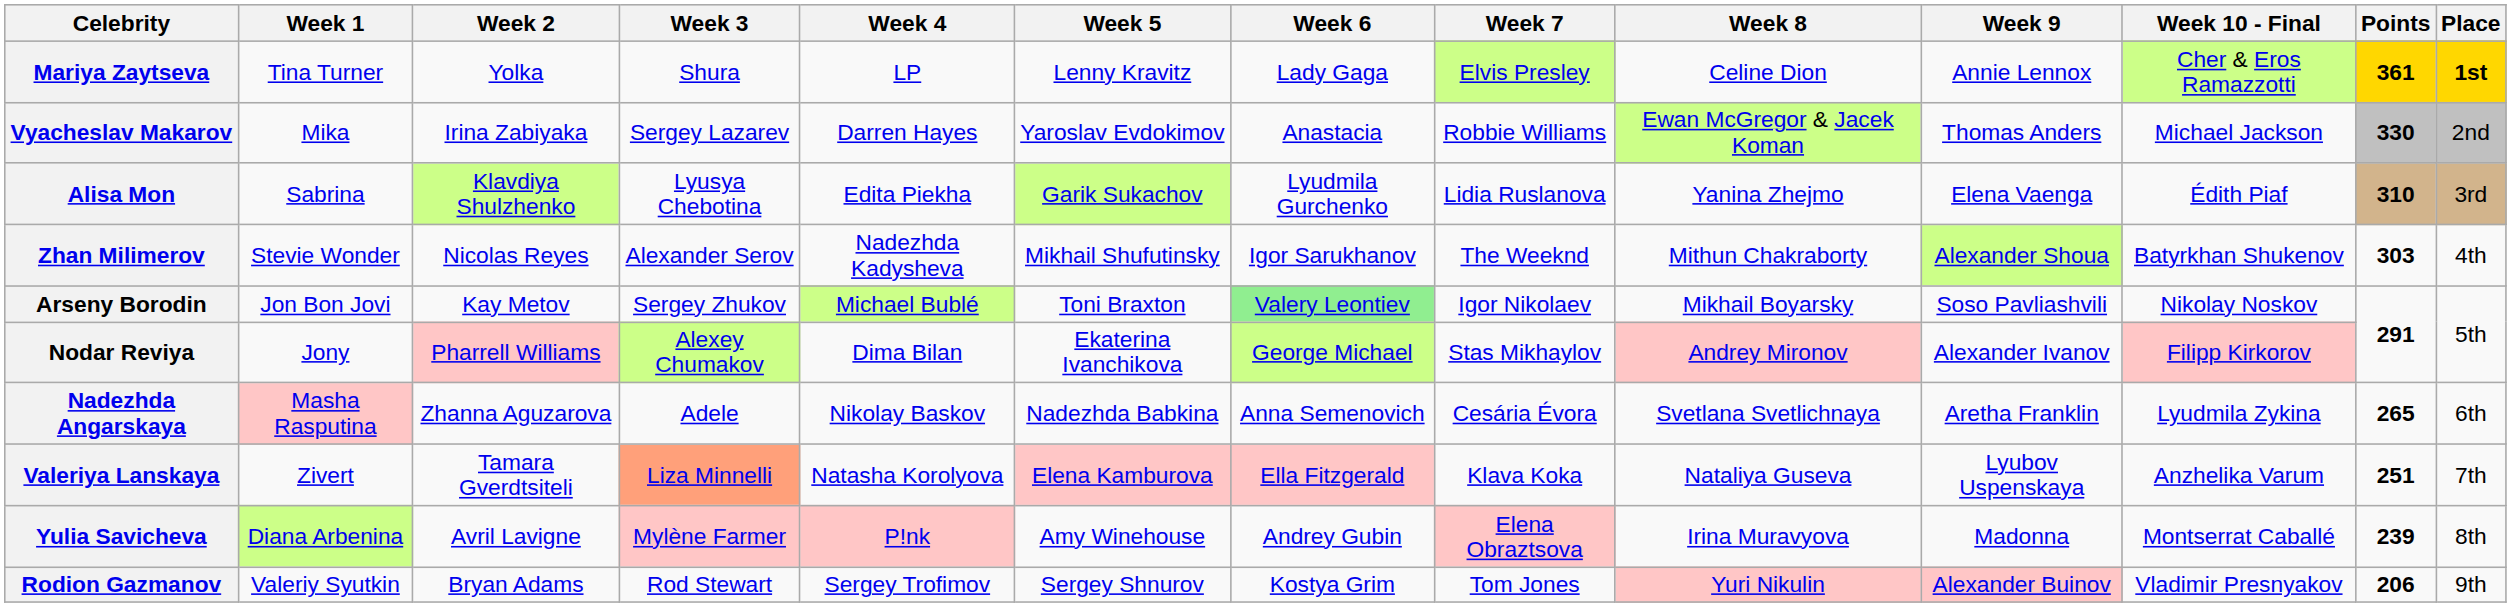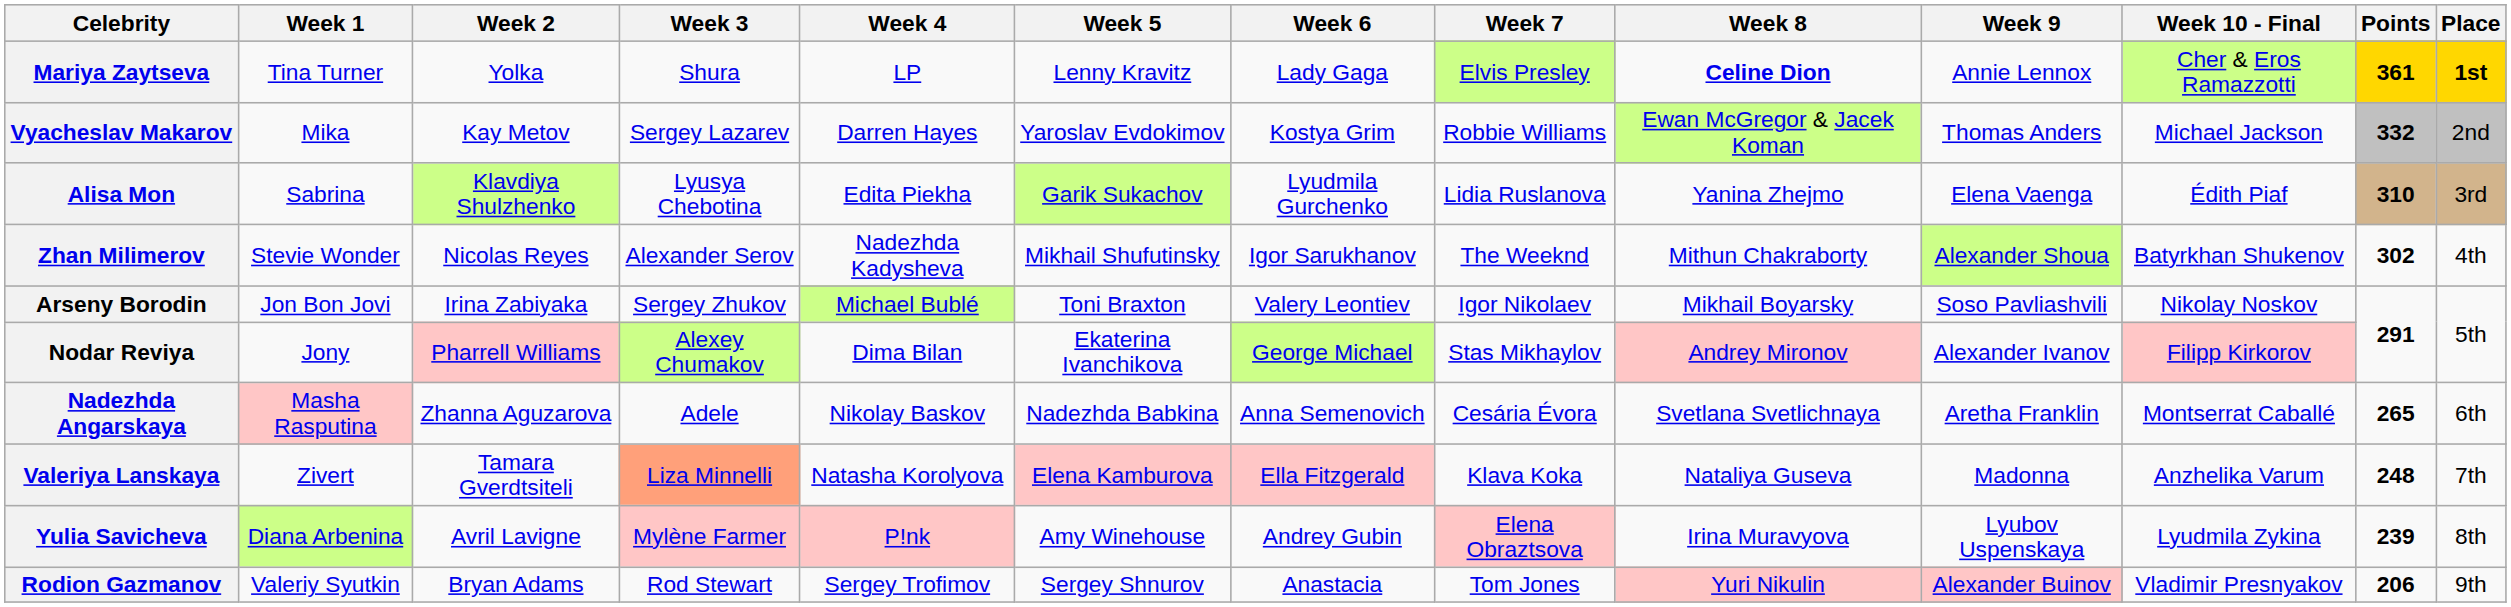 <table class="wikitable" style="text-align:center; font-size:90%; line-height:16px;" width="100%">
 <tr>
 <th>Celebrity</th>
 <th>Week 1</th>
 <th>Week 2</th>
 <th>Week 3</th>
 <th>Week 4</th>
 <th>Week 5</th>
 <th>Week 6</th>
 <th>Week 7</th>
 <th>Week 8</th>
 <th>Week 9</th>
 <th>Week 10 - Final</th>
 <th>Points</th>
 <th>Place</th>
 </tr>
 <tr>
 <th><a href='#'>Mariya Zaytseva</a></th>
 <td><a href='#'>Tina Turner</a></td>
 <td><a href='#'>Yolka</a></td>
 <td><a href='#'>Shura</a></td>
 <td><a href='#'>LP</a></td>
 <td><a href='#'>Lenny Kravitz</a></td>
 <td><a href='#'>Lady Gaga</a></td>
 <td style="background:#ccff88;"><a href='#'>Elvis Presley</a></td>
-<td><a href='#'>Celine Dion</a></td>
+<td><strong><a href='#'>Celine Dion</a></strong></td>
 <td><a href='#'>Annie Lennox</a></td>
 <td style="background:#ccff88;"><a href='#'>Cher</a> & <a href='#'>Eros Ramazzotti</a></td>
 <td style="background:gold;"><strong>361</strong></td>
 <td style="background:gold;"><strong>1st</strong></td>
 </tr>
 <tr>
 <th><a href='#'>Vyacheslav Makarov</a></th>
 <td><a href='#'>Mika</a></td>
-<td><a href='#'>Irina Zabiyaka</a></td>
+<td><a href='#'>Kay Metov</a></td>
 <td><a href='#'>Sergey Lazarev</a></td>
 <td><a href='#'>Darren Hayes</a></td>
 <td><a href='#'>Yaroslav Evdokimov</a></td>
-<td><a href='#'>Anastacia</a></td>
+<td><a href='#'>Kostya Grim</a></td>
 <td><a href='#'>Robbie Williams</a></td>
 <td style="background:#ccff88;"><a href='#'>Ewan McGregor</a> & <a href='#'>Jacek Koman</a></td>
 <td><a href='#'>Thomas Anders</a></td>
 <td><a href='#'>Michael Jackson</a></td>
-<td style="background:silver;"><strong>330</strong></td>
+<td style="background:silver;"><strong>332</strong></td>
 <td style="background:silver;">2nd</td>
 </tr>
 <tr>
 <th><a href='#'>Alisa Mon</a></th>
 <td><a href='#'>Sabrina</a></td>
 <td style="background:#ccff88;"><a href='#'>Klavdiya Shulzhenko</a></td>
 <td><a href='#'>Lyusya Chebotina</a></td>
 <td><a href='#'>Edita Piekha</a></td>
 <td style="background:#ccff88;"><a href='#'>Garik Sukachov</a></td>
 <td><a href='#'>Lyudmila Gurchenko</a></td>
 <td><a href='#'>Lidia Ruslanova</a></td>
 <td><a href='#'>Yanina Zhejmo</a></td>
 <td><a href='#'>Elena Vaenga</a></td>
 <td><a href='#'>Édith Piaf</a></td>
 <td style="background:tan;"><strong>310</strong></td>
 <td style="background:tan;">3rd</td>
 </tr>
 <tr>
 <th><a href='#'>Zhan Milimerov</a></th>
 <td><a href='#'>Stevie Wonder</a></td>
 <td><a href='#'>Nicolas Reyes</a></td>
 <td><a href='#'>Alexander Serov</a></td>
 <td><a href='#'>Nadezhda Kadysheva</a></td>
 <td><a href='#'>Mikhail Shufutinsky</a></td>
 <td><a href='#'>Igor Sarukhanov</a></td>
 <td><a href='#'>The Weeknd</a></td>
 <td><a href='#'>Mithun Chakraborty</a></td>
 <td style="background:#ccff88;"><a href='#'>Alexander Shoua</a></td>
 <td><a href='#'>Batyrkhan Shukenov</a></td>
-<td><strong>303</strong></td>
+<td><strong>302</strong></td>
 <td>4th</td>
 </tr>
 <tr>
 <th>Arseny Borodin</th>
 <td><a href='#'>Jon Bon Jovi</a></td>
-<td><a href='#'>Kay Metov</a></td>
+<td><a href='#'>Irina Zabiyaka</a></td>
 <td><a href='#'>Sergey Zhukov</a></td>
 <td style="background:#ccff88;"><a href='#'>Michael Bublé</a></td>
 <td><a href='#'>Toni Braxton</a></td>
-<td style="background: lightgreen;"><a href='#'>Valery Leontiev</a></td>
+<td><a href='#'>Valery Leontiev</a></td>
 <td><a href='#'>Igor Nikolaev</a></td>
 <td><a href='#'>Mikhail Boyarsky</a></td>
 <td><a href='#'>Soso Pavliashvili</a></td>
 <td><a href='#'>Nikolay Noskov</a></td>
 <td rowspan=2><strong>291</strong></td>
 <td rowspan=2>5th</td>
 </tr>
 <tr>
 <th>Nodar Reviya</th>
 <td><a href='#'>Jony</a></td>
 <td style="background:#ffc6c6;"><a href='#'>Pharrell Williams</a></td>
 <td style="background:#ccff88;"><a href='#'>Alexey Chumakov</a></td>
 <td><a href='#'>Dima Bilan</a></td>
 <td><a href='#'>Ekaterina Ivanchikova</a></td>
 <td style="background:#ccff88;"><a href='#'>George Michael</a></td>
 <td><a href='#'>Stas Mikhaylov</a></td>
 <td style="background:#ffc6c6;"><a href='#'>Andrey Mironov</a></td>
 <td><a href='#'>Alexander Ivanov</a></td>
 <td style="background:#ffc6c6;"><a href='#'>Filipp Kirkorov</a></td>
 </tr>
 <tr>
 <th><a href='#'>Nadezhda Angarskaya</a></th>
 <td style="background:#ffc6c6;"><a href='#'>Masha Rasputina</a></td>
 <td><a href='#'>Zhanna Aguzarova</a></td>
 <td><a href='#'>Adele</a></td>
 <td><a href='#'>Nikolay Baskov</a></td>
 <td><a href='#'>Nadezhda Babkina</a></td>
 <td><a href='#'>Anna Semenovich</a></td>
 <td><a href='#'>Cesária Évora</a></td>
 <td><a href='#'>Svetlana Svetlichnaya</a></td>
 <td><a href='#'>Aretha Franklin</a></td>
-<td><a href='#'>Lyudmila Zykina</a></td>
+<td><a href='#'>Montserrat Caballé</a></td>
 <td><strong>265</strong></td>
 <td>6th</td>
 </tr>
 <tr>
 <th><a href='#'>Valeriya Lanskaya</a></th>
 <td><a href='#'>Zivert</a></td>
 <td><a href='#'>Tamara Gverdtsiteli</a></td>
 <td style="background: lightsalmon;"><a href='#'>Liza Minnelli</a></td>
 <td><a href='#'>Natasha Korolyova</a></td>
 <td style="background:#ffc6c6;"><a href='#'>Elena Kamburova</a></td>
 <td style="background:#ffc6c6;"><a href='#'>Ella Fitzgerald</a></td>
 <td><a href='#'>Klava Koka</a></td>
 <td><a href='#'>Nataliya Guseva</a></td>
-<td><a href='#'>Lyubov Uspenskaya</a></td>
+<td><a href='#'>Madonna</a></td>
 <td><a href='#'>Anzhelika Varum</a></td>
-<td><strong>251</strong></td>
+<td><strong>248</strong></td>
 <td>7th</td>
 </tr>
 <tr>
 <th><a href='#'>Yulia Savicheva</a></th>
 <td style="background:#ccff88;"><a href='#'>Diana Arbenina</a></td>
 <td><a href='#'>Avril Lavigne</a></td>
 <td style="background:#ffc6c6;"><a href='#'>Mylène Farmer</a></td>
 <td style="background:#ffc6c6;"><a href='#'>P!nk</a></td>
 <td><a href='#'>Amy Winehouse</a></td>
 <td><a href='#'>Andrey Gubin</a></td>
 <td style="background:#ffc6c6;"><a href='#'>Elena Obraztsova</a></td>
 <td><a href='#'>Irina Muravyova</a></td>
-<td><a href='#'>Madonna</a></td>
-<td><a href='#'>Montserrat Caballé</a></td>
+<td><a href='#'>Lyubov Uspenskaya</a></td>
+<td><a href='#'>Lyudmila Zykina</a></td>
 <td><strong>239</strong></td>
 <td>8th</td>
 </tr>
 <tr>
 <th><a href='#'>Rodion Gazmanov</a></th>
 <td><a href='#'>Valeriy Syutkin</a></td>
 <td><a href='#'>Bryan Adams</a></td>
 <td><a href='#'>Rod Stewart</a></td>
 <td><a href='#'>Sergey Trofimov</a></td>
 <td><a href='#'>Sergey Shnurov</a></td>
-<td><a href='#'>Kostya Grim</a></td>
+<td><a href='#'>Anastacia</a></td>
 <td><a href='#'>Tom Jones</a></td>
 <td style="background:#ffc6c6;"><a href='#'>Yuri Nikulin</a></td>
 <td style="background:#ffc6c6;"><a href='#'>Alexander Buinov</a></td>
 <td><a href='#'>Vladimir Presnyakov</a></td>
 <td><strong>206</strong></td>
 <td>9th</td>
 </tr>
 </table>
